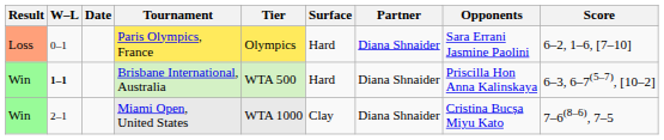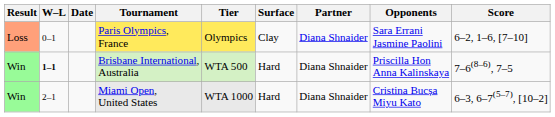 <table class="sortable wikitable">
 <tr>
 <th>Result</th>
 <th class="unsortable">W–L</th>
 <th>Date</th>
 <th>Tournament</th>
 <th>Tier</th>
 <th>Surface</th>
 <th>Partner</th>
 <th>Opponents</th>
 <th class="unsortable">Score</th>
 </tr>
 <tr>
 <td bgcolor=ffa07a>Loss</td>
 <td><small>0–1</small></td>
 <td><a href='#'></a></td>
 <td bgcolor=FFEA5C><a href='#'>Paris Olympics</a>, <br>France</td>
 <td bgcolor=FFEA5C>Olympics</td>
-<td>Hard</td>
+<td>Clay</td>
 <td> <a href='#'>Diana Shnaider</a></td>
 <td> <a href='#'>Sara Errani</a> <br>  <a href='#'>Jasmine Paolini</a></td>
 <td>6–2, 1–6, [7–10]</td>
 </tr>
 <tr>
 <td bgcolor=98fb98>Win</td>
 <td><strong><small>1–1</small></strong></td>
 <td><a href='#'></a></td>
 <td style=background:#d4f1c5><a href='#'>Brisbane International</a>, <br>Australia</td>
 <td style=background:#d4f1c5>WTA 500</td>
 <td>Hard</td>
 <td> Diana Shnaider</td>
 <td> <a href='#'>Priscilla Hon</a> <br>  <a href='#'>Anna Kalinskaya</a></td>
-<td>6–3, 6–7<sup>(5–7)</sup>, [10–2]</td>
+<td>7–6<sup>(8–6)</sup>, 7–5</td>
 </tr>
 <tr>
 <td bgcolor=98fb98>Win</td>
 <td><small>2–1</small></td>
 <td><a href='#'></a></td>
 <td bgcolor=#e9e9e9><a href='#'>Miami Open</a>, <br> United States</td>
 <td bgcolor=#e9e9e9>WTA 1000</td>
-<td>Clay</td>
+<td>Hard</td>
 <td> Diana Shnaider</td>
 <td> <a href='#'>Cristina Bucșa</a><br> <a href='#'>Miyu Kato</a></td>
-<td>7–6<sup>(8–6)</sup>, 7–5</td>
+<td>6–3, 6–7<sup>(5–7)</sup>, [10–2]</td>
 </tr>
 </table>
